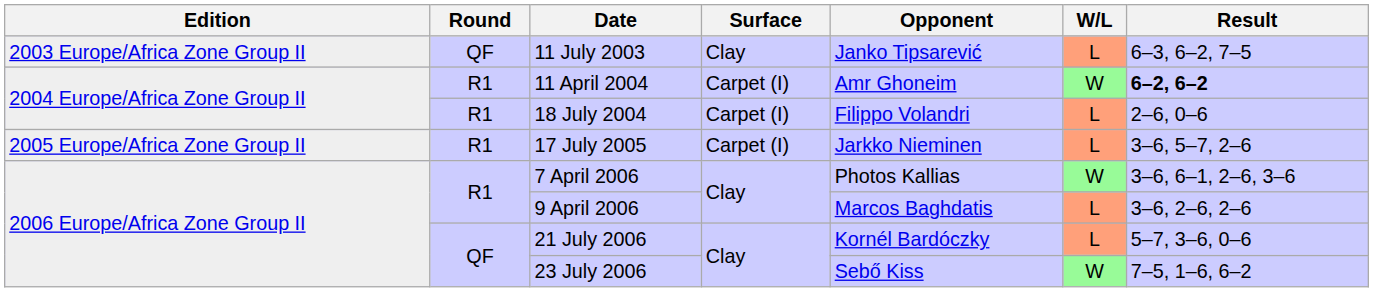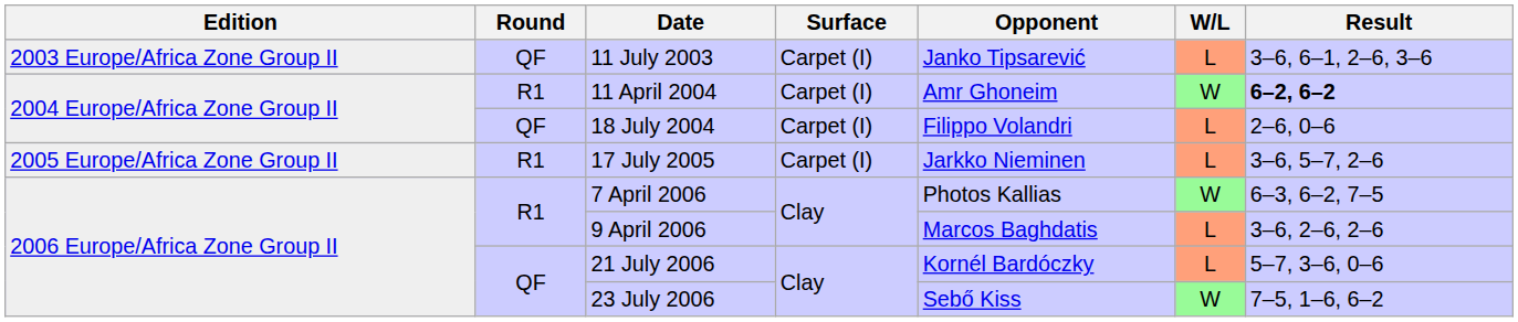 <table class="wikitable" style="font-size:95%;" width="1050">
 <tr>
 <th>Edition</th>
 <th>Round</th>
 <th>Date</th>
 <th>Surface</th>
 <th>Opponent</th>
 <th>W/L</th>
 <th>Result</th>
 </tr>
 <tr bgcolor=#CCCCFF>
 <td bgcolor=#efefef><a href='#'>2003 Europe/Africa Zone Group II</a></td>
 <td align=center>QF</td>
 <td>11 July 2003</td>
-<td>Clay</td>
+<td>Carpet (I)</td>
 <td> <a href='#'>Janko Tipsarević</a></td>
 <td bgcolor=#FFA07A align=center>L</td>
-<td>6–3, 6–2, 7–5</td>
+<td>3–6, 6–1, 2–6, 3–6</td>
 </tr>
 <tr bgcolor=#CCCCFF>
 <td bgcolor=#efefef rowspan=2><a href='#'>2004 Europe/Africa Zone Group II</a></td>
 <td align=center>R1</td>
 <td>11 April 2004</td>
 <td>Carpet (I)</td>
 <td> <a href='#'>Amr Ghoneim</a></td>
 <td bgcolor=#98FB98 align=center>W</td>
 <td><strong>6–2, 6–2</strong></td>
 </tr>
 <tr bgcolor=#CCCCFF>
-<td align=center>R1</td>
+<td align=center>QF</td>
 <td>18 July 2004</td>
 <td>Carpet (I)</td>
 <td> <a href='#'>Filippo Volandri</a></td>
 <td bgcolor=#FFA07A align=center>L</td>
 <td>2–6, 0–6</td>
 </tr>
 <tr bgcolor=#CCCCFF>
 <td bgcolor=#efefef><a href='#'>2005 Europe/Africa Zone Group II</a></td>
 <td align=center>R1</td>
 <td>17 July 2005</td>
 <td>Carpet (I)</td>
 <td> <a href='#'>Jarkko Nieminen</a></td>
 <td bgcolor=#FFA07A align=center>L</td>
 <td>3–6, 5–7, 2–6</td>
 </tr>
 <tr bgcolor=#CCCCFF>
 <td bgcolor=#efefef rowspan=4><a href='#'>2006 Europe/Africa Zone Group II</a></td>
 <td align=center rowspan=2>R1</td>
 <td>7 April 2006</td>
 <td rowspan=2>Clay</td>
 <td> Photos Kallias</td>
 <td bgcolor=#98FB98 align=center>W</td>
-<td>3–6, 6–1, 2–6, 3–6</td>
+<td>6–3, 6–2, 7–5</td>
 </tr>
 <tr bgcolor=#CCCCFF>
 <td>9 April 2006</td>
 <td> <a href='#'>Marcos Baghdatis</a></td>
 <td bgcolor=#FFA07A align=center>L</td>
 <td>3–6, 2–6, 2–6</td>
 </tr>
 <tr bgcolor=#CCCCFF>
 <td align=center rowspan=2>QF</td>
 <td>21 July 2006</td>
 <td rowspan=2>Clay</td>
 <td> <a href='#'>Kornél Bardóczky</a></td>
 <td bgcolor=#FFA07A align=center>L</td>
 <td>5–7, 3–6, 0–6</td>
 </tr>
 <tr bgcolor=#CCCCFF>
 <td>23 July 2006</td>
 <td> <a href='#'>Sebő Kiss</a></td>
 <td bgcolor=#98FB98 align=center>W</td>
 <td>7–5, 1–6, 6–2</td>
 </tr>
 </table>
